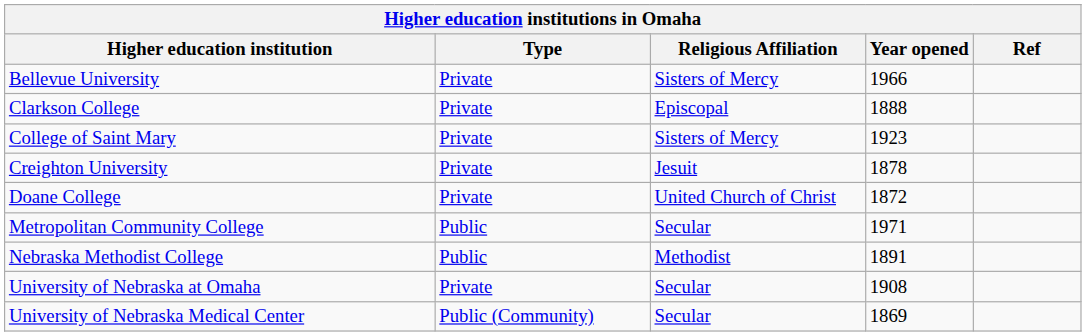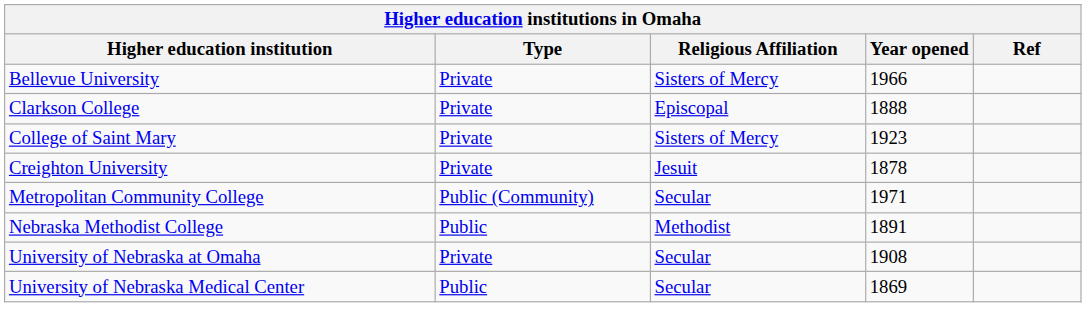 <table class="wikitable">
 <tr>
 <th align="center" colspan="5"><strong><a href='#'>Higher education</a> institutions in Omaha</strong></th>
 </tr>
 <tr>
 <th width="40%">Higher education institution</th>
 <th width="20%">Type</th>
 <th width="20%">Religious Affiliation</th>
 <th width="10%">Year opened</th>
 <th width="10%">Ref</th>
 </tr>
 <tr>
 <td><a href='#'>Bellevue University</a></td>
 <td><a href='#'>Private</a></td>
 <td><a href='#'>Sisters of Mercy</a></td>
 <td>1966</td>
 <td></td>
 </tr>
 <tr>
 <td><a href='#'>Clarkson College</a></td>
 <td><a href='#'>Private</a></td>
 <td><a href='#'>Episcopal</a></td>
 <td>1888</td>
 <td></td>
 </tr>
 <tr>
 <td><a href='#'>College of Saint Mary</a></td>
 <td><a href='#'>Private</a></td>
 <td><a href='#'>Sisters of Mercy</a></td>
 <td>1923</td>
 <td></td>
 </tr>
 <tr>
 <td><a href='#'>Creighton University</a></td>
 <td><a href='#'>Private</a></td>
 <td><a href='#'>Jesuit</a></td>
 <td>1878</td>
 <td></td>
 </tr>
 <tr>
-<td><a href='#'>Doane College</a></td>
-<td><a href='#'>Private</a></td>
-<td><a href='#'>United Church of Christ</a></td>
-<td>1872</td>
-<td></td>
-</tr>
-<tr>
 <td><a href='#'>Metropolitan Community College</a></td>
-<td><a href='#'>Public</a></td>
+<td><a href='#'>Public (Community)</a></td>
 <td><a href='#'>Secular</a></td>
 <td>1971</td>
 <td></td>
 </tr>
 <tr>
 <td><a href='#'>Nebraska Methodist College</a></td>
 <td><a href='#'>Public</a></td>
 <td><a href='#'>Methodist</a></td>
 <td>1891</td>
 <td></td>
 </tr>
 <tr>
 <td><a href='#'>University of Nebraska at Omaha</a></td>
 <td><a href='#'>Private</a></td>
 <td><a href='#'>Secular</a></td>
 <td>1908</td>
 <td></td>
 </tr>
 <tr>
 <td><a href='#'>University of Nebraska Medical Center</a></td>
-<td><a href='#'>Public (Community)</a></td>
+<td><a href='#'>Public</a></td>
 <td><a href='#'>Secular</a></td>
 <td>1869</td>
 <td></td>
 </tr>
 </table>
